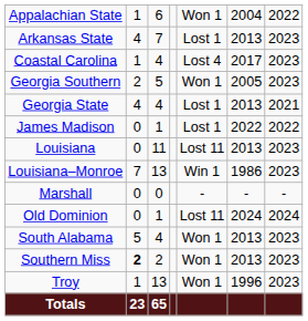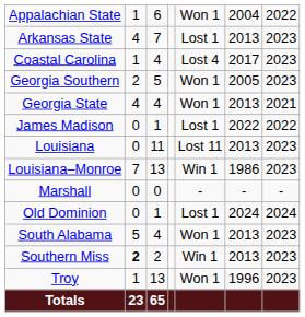 <table class="wikitable" style="text-align:center;">
 <tr style="text-align:center;">
 <td><a href='#'>Appalachian State</a></td>
 <td>1</td>
 <td>6</td>
 <td></td>
 <td>Won 1</td>
 <td>2004</td>
 <td>2022</td>
 </tr>
 <tr style="text-align:center;">
 <td><a href='#'>Arkansas State</a></td>
 <td>4</td>
 <td>7</td>
 <td></td>
 <td>Lost 1</td>
 <td>2013</td>
 <td>2023</td>
 </tr>
 <tr style="text-align:center;">
 <td><a href='#'>Coastal Carolina</a></td>
 <td>1</td>
 <td>4</td>
 <td></td>
 <td>Lost 4</td>
 <td>2017</td>
 <td>2023</td>
 </tr>
 <tr style="text-align:center;">
 <td><a href='#'>Georgia Southern</a></td>
 <td>2</td>
 <td>5</td>
 <td></td>
 <td>Won 1</td>
 <td>2005</td>
 <td>2023</td>
 </tr>
 <tr style="text-align:center;">
 <td><a href='#'>Georgia State</a></td>
 <td>4</td>
 <td>4</td>
 <td></td>
-<td>Lost 1</td>
+<td>Won 1</td>
 <td>2013</td>
 <td>2021</td>
 </tr>
 <tr style="text-align:center;">
 <td><a href='#'>James Madison</a></td>
 <td>0</td>
 <td>1</td>
 <td></td>
 <td>Lost 1</td>
 <td>2022</td>
 <td>2022</td>
 </tr>
 <tr style="text-align:center;">
 <td><a href='#'>Louisiana</a></td>
 <td>0</td>
 <td>11</td>
 <td></td>
 <td>Lost 11</td>
 <td>2013</td>
 <td>2023</td>
 </tr>
 <tr style="text-align:center;">
 <td><a href='#'>Louisiana–Monroe</a></td>
 <td>7</td>
 <td>13</td>
 <td></td>
 <td>Win 1</td>
 <td>1986</td>
 <td>2023</td>
 </tr>
 <tr style="text-align:center;">
 <td><a href='#'>Marshall</a></td>
 <td>0</td>
 <td>0</td>
 <td></td>
 <td>-</td>
 <td>-</td>
 <td>-</td>
 </tr>
 <tr style="text-align:center;">
 <td><a href='#'>Old Dominion</a></td>
 <td>0</td>
 <td>1</td>
 <td></td>
-<td>Lost 11</td>
+<td>Lost 1</td>
 <td>2024</td>
 <td>2024</td>
 </tr>
 <tr style="text-align:center;">
 <td><a href='#'>South Alabama</a></td>
 <td>5</td>
 <td>4</td>
 <td></td>
 <td>Won 1</td>
 <td>2013</td>
 <td>2023</td>
 </tr>
 <tr style="text-align:center;">
 <td><a href='#'>Southern Miss</a></td>
 <td><strong>2</strong></td>
 <td>2</td>
 <td></td>
-<td>Won 1</td>
+<td>Win 1</td>
 <td>2013</td>
 <td>2023</td>
 </tr>
 <tr style="text-align:center;">
 <td><a href='#'>Troy</a></td>
 <td>1</td>
 <td>13</td>
 <td></td>
 <td>Won 1</td>
 <td>1996</td>
 <td>2023</td>
 </tr>
 <tr class="unsortable" style="text-align:center; background:#501214; color:white">
 <td><strong>Totals</strong></td>
 <td><strong>23</strong></td>
 <td><strong>65</strong></td>
 <td><strong></strong></td>
 <td></td>
 <td></td>
 <td></td>
 </tr>
 </table>
